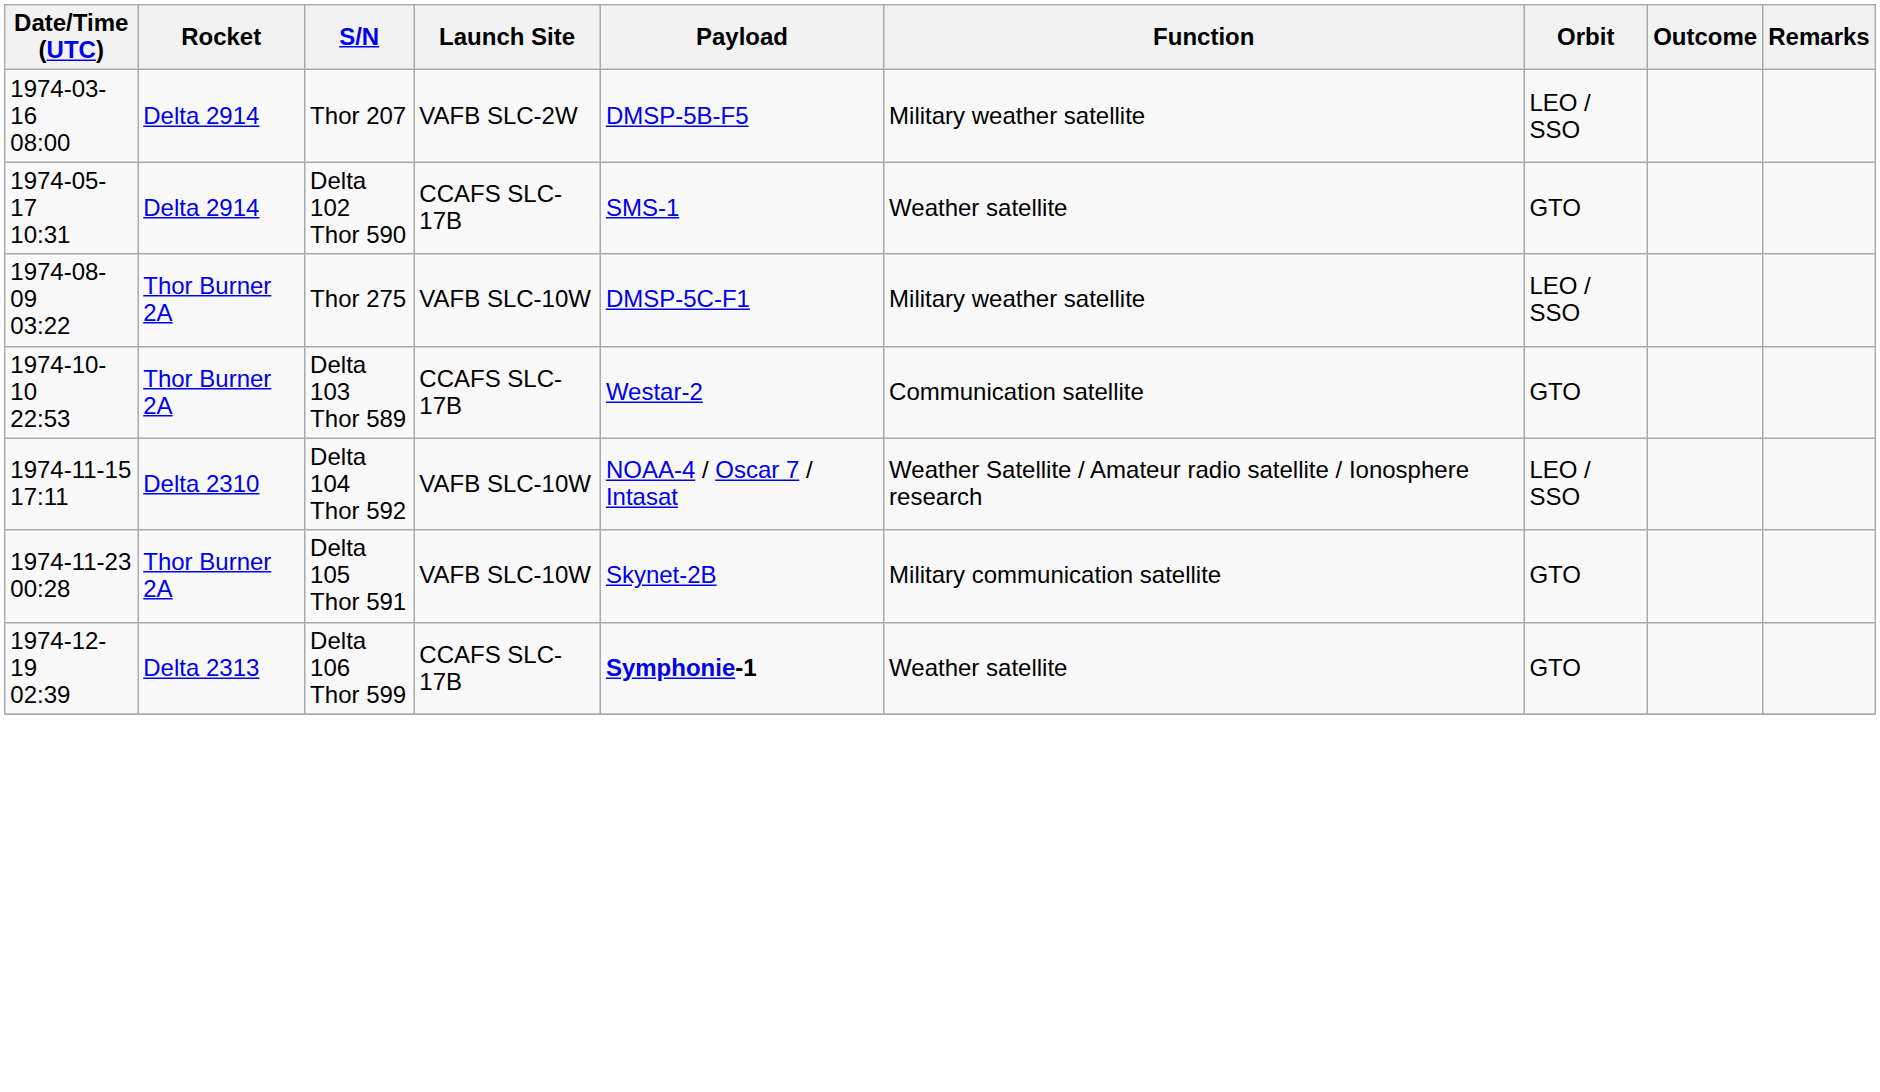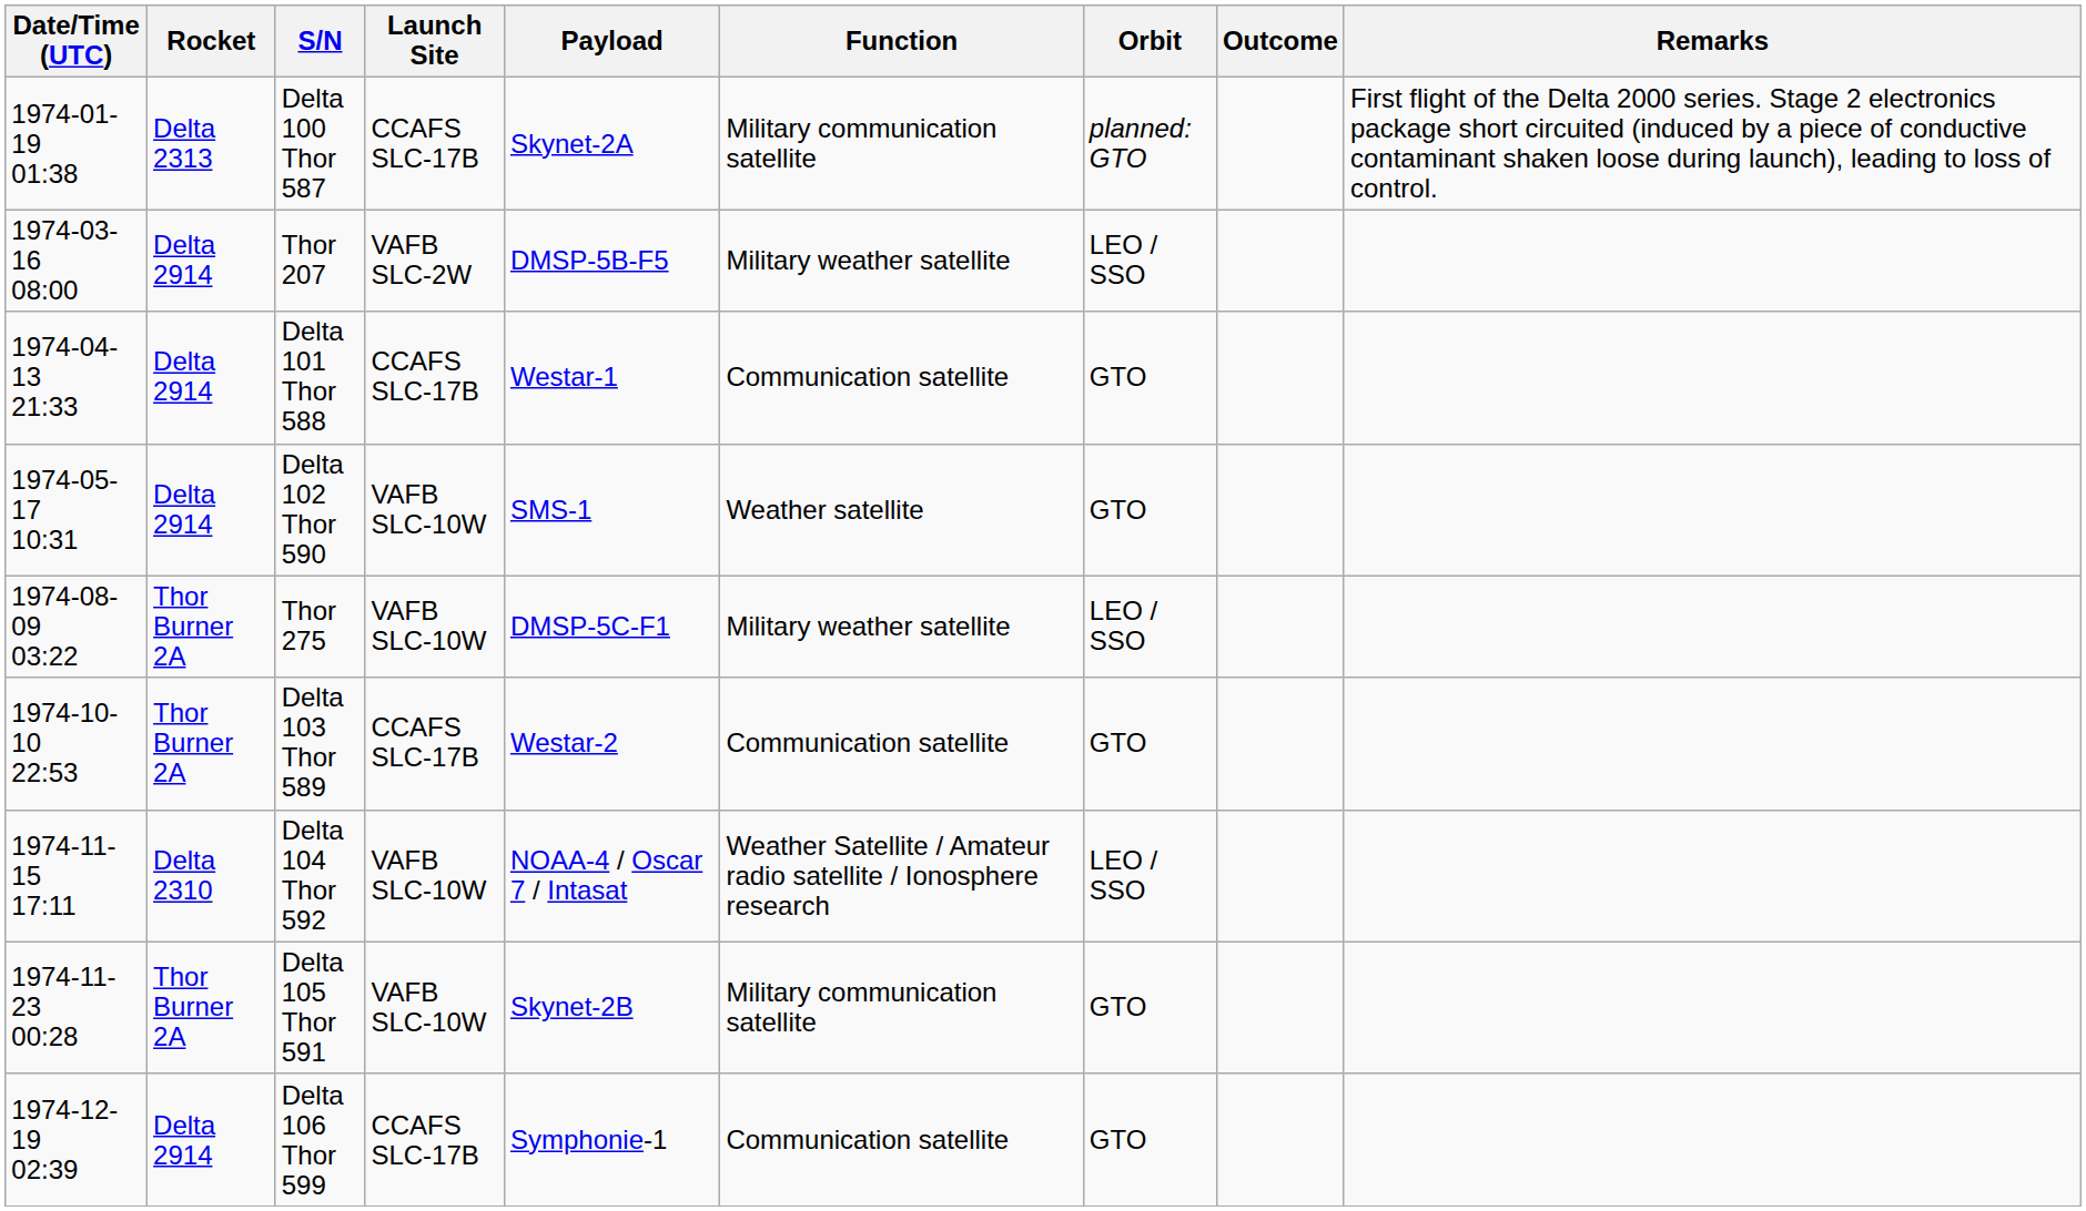 <table class="wikitable" style="margin: 1em 1em 1em 0";>
 <tr>
 <th>Date/Time<br>(<a href='#'>UTC</a>)</th>
 <th>Rocket</th>
 <th><a href='#'>S/N</a></th>
 <th>Launch Site</th>
 <th>Payload</th>
 <th>Function</th>
 <th>Orbit</th>
 <th>Outcome</th>
 <th>Remarks</th>
 </tr>
 <tr>
+<td>1974-01-19<br>01:38</td>
+<td><a href='#'>Delta 2313</a></td>
+<td>Delta 100<br>Thor 587</td>
+<td>CCAFS SLC-17B</td>
+<td><a href='#'>Skynet-2A</a></td>
+<td>Military communication satellite</td>
+<td><em>planned: GTO</em></td>
+<td></td>
+<td>First flight of the Delta 2000 series. Stage 2 electronics package short circuited (induced by a piece of conductive contaminant shaken loose during launch), leading to loss of control.</td>
+</tr>
+<tr>
 <td>1974-03-16<br>08:00</td>
 <td><a href='#'>Delta 2914</a></td>
 <td>Thor 207</td>
 <td>VAFB SLC-2W</td>
 <td><a href='#'>DMSP-5B-F5</a></td>
 <td>Military weather satellite</td>
 <td>LEO / SSO</td>
 <td></td>
 <td></td>
 </tr>
 <tr>
+<td>1974-04-13<br>21:33</td>
+<td><a href='#'>Delta 2914</a></td>
+<td>Delta 101<br>Thor 588</td>
+<td>CCAFS SLC-17B</td>
+<td><a href='#'>Westar-1</a></td>
+<td>Communication satellite</td>
+<td>GTO</td>
+<td></td>
+<td></td>
+</tr>
+<tr>
 <td>1974-05-17<br>10:31</td>
 <td><a href='#'>Delta 2914</a></td>
 <td>Delta 102<br>Thor 590</td>
-<td>CCAFS SLC-17B</td>
+<td>VAFB SLC-10W</td>
 <td><a href='#'>SMS-1</a></td>
 <td>Weather satellite</td>
 <td>GTO</td>
 <td></td>
 <td></td>
 </tr>
 <tr>
 <td>1974-08-09<br>03:22</td>
 <td><a href='#'>Thor Burner 2A</a></td>
 <td>Thor 275</td>
 <td>VAFB SLC-10W</td>
 <td><a href='#'>DMSP-5C-F1</a></td>
 <td>Military weather satellite</td>
 <td>LEO / SSO</td>
 <td></td>
 <td></td>
 </tr>
 <tr>
 <td>1974-10-10<br>22:53</td>
 <td><a href='#'>Thor Burner 2A</a></td>
 <td>Delta 103<br>Thor 589</td>
 <td>CCAFS SLC-17B</td>
 <td><a href='#'>Westar-2</a></td>
 <td>Communication satellite</td>
 <td>GTO</td>
 <td></td>
 <td></td>
 </tr>
 <tr>
 <td>1974-11-15<br>17:11</td>
 <td><a href='#'>Delta 2310</a></td>
 <td>Delta 104<br>Thor 592</td>
 <td>VAFB SLC-10W</td>
 <td><a href='#'>NOAA-4</a> / <a href='#'>Oscar 7</a> / <a href='#'>Intasat</a></td>
 <td>Weather Satellite / Amateur radio satellite / Ionosphere research</td>
 <td>LEO / SSO</td>
 <td></td>
 <td></td>
 </tr>
 <tr>
 <td>1974-11-23<br>00:28</td>
 <td><a href='#'>Thor Burner 2A</a></td>
 <td>Delta 105<br>Thor 591</td>
 <td>VAFB SLC-10W</td>
 <td><a href='#'>Skynet-2B</a></td>
 <td>Military communication satellite</td>
 <td>GTO</td>
 <td></td>
 <td></td>
 </tr>
 <tr>
 <td>1974-12-19<br>02:39</td>
-<td><a href='#'>Delta 2313</a></td>
+<td><a href='#'>Delta 2914</a></td>
 <td>Delta 106<br>Thor 599</td>
 <td>CCAFS SLC-17B</td>
-<td><strong><a href='#'>Symphonie</a>-1</strong></td>
-<td>Weather satellite</td>
+<td><a href='#'>Symphonie</a>-1</td>
+<td>Communication satellite</td>
 <td>GTO</td>
 <td></td>
 <td></td>
 </tr>
 <tr>
 </tr>
 </table>
